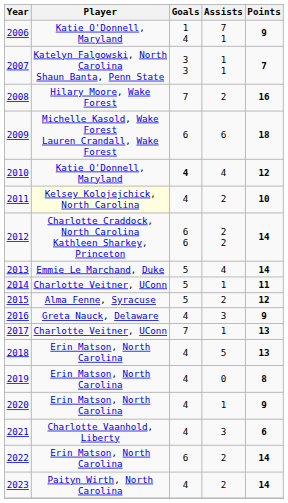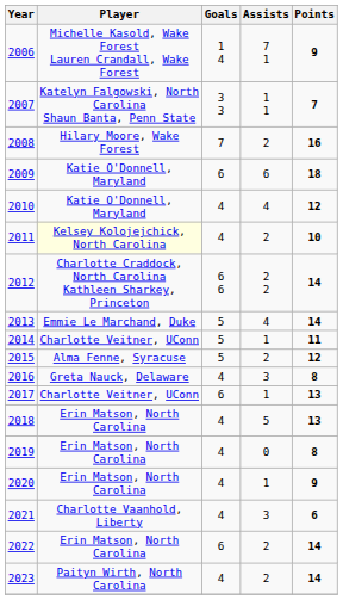 <table class="wikitable sortable" style="font-size:90%; width: 40%; text-align: center;">
 <tr>
 <th>Year</th>
 <th>Player</th>
 <th>Goals</th>
 <th>Assists</th>
 <th>Points</th>
 </tr>
 <tr>
 <td><a href='#'>2006</a></td>
-<td><a href='#'>Katie O'Donnell</a>, <a href='#'>Maryland</a></td>
+<td><a href='#'>Michelle Kasold</a>, <a href='#'>Wake Forest</a><br><a href='#'>Lauren Crandall</a>, <a href='#'>Wake Forest</a></td>
 <td>1<br>4</td>
 <td>7<br>1</td>
 <td><strong>9</strong></td>
 </tr>
 <tr>
 <td><a href='#'>2007</a></td>
 <td><a href='#'>Katelyn Falgowski</a>, <a href='#'>North Carolina</a><br><a href='#'>Shaun Banta</a>, <a href='#'>Penn State</a></td>
 <td>3<br>3</td>
 <td>1<br>1</td>
 <td><strong>7</strong></td>
 </tr>
 <tr>
 <td><a href='#'>2008</a></td>
 <td><a href='#'>Hilary Moore</a>, <a href='#'>Wake Forest</a></td>
 <td>7</td>
 <td>2</td>
 <td><strong>16</strong></td>
 </tr>
 <tr>
 <td><a href='#'>2009</a></td>
-<td><a href='#'>Michelle Kasold</a>, <a href='#'>Wake Forest</a><br><a href='#'>Lauren Crandall</a>, <a href='#'>Wake Forest</a></td>
+<td><a href='#'>Katie O'Donnell</a>, <a href='#'>Maryland</a></td>
 <td>6</td>
 <td>6</td>
 <td><strong>18</strong></td>
 </tr>
 <tr>
 <td><a href='#'>2010</a></td>
 <td><a href='#'>Katie O'Donnell</a>, <a href='#'>Maryland</a></td>
-<td><strong>4</strong></td>
+<td>4</td>
 <td>4</td>
 <td><strong>12</strong></td>
 </tr>
 <tr>
 <td><a href='#'>2011</a></td>
 <td style="background: lightyellow;"><a href='#'>Kelsey Kolojejchick</a>, <a href='#'>North Carolina</a></td>
 <td>4</td>
 <td>2</td>
 <td><strong>10</strong></td>
 </tr>
 <tr>
 <td><a href='#'>2012</a></td>
 <td><a href='#'>Charlotte Craddock</a>, <a href='#'>North Carolina</a><br><a href='#'>Kathleen Sharkey</a>, <a href='#'>Princeton</a></td>
 <td>6<br>6</td>
 <td>2<br>2</td>
 <td><strong>14</strong></td>
 </tr>
 <tr>
 <td><a href='#'>2013</a></td>
 <td><a href='#'>Emmie Le Marchand</a>, <a href='#'>Duke</a></td>
 <td>5</td>
 <td>4</td>
 <td><strong>14</strong></td>
 </tr>
 <tr>
 <td><a href='#'>2014</a></td>
 <td><a href='#'>Charlotte Veitner</a>, <a href='#'>UConn</a></td>
 <td>5</td>
 <td>1</td>
 <td><strong>11</strong></td>
 </tr>
 <tr>
 <td><a href='#'>2015</a></td>
 <td><a href='#'>Alma Fenne</a>, <a href='#'>Syracuse</a></td>
 <td>5</td>
 <td>2</td>
 <td><strong>12</strong></td>
 </tr>
 <tr>
 <td><a href='#'>2016</a></td>
 <td><a href='#'>Greta Nauck</a>, <a href='#'>Delaware</a></td>
 <td>4</td>
 <td>3</td>
-<td><strong>9</strong></td>
+<td><strong>8</strong></td>
 </tr>
 <tr>
 <td><a href='#'>2017</a></td>
 <td><a href='#'>Charlotte Veitner</a>, <a href='#'>UConn</a></td>
-<td>7</td>
+<td>6</td>
 <td>1</td>
 <td><strong>13</strong></td>
 </tr>
 <tr>
 <td><a href='#'>2018</a></td>
 <td><a href='#'>Erin Matson</a>, <a href='#'>North Carolina</a></td>
 <td>4</td>
 <td>5</td>
 <td><strong>13</strong></td>
 </tr>
 <tr>
 <td><a href='#'>2019</a></td>
 <td><a href='#'>Erin Matson</a>, <a href='#'>North Carolina</a></td>
 <td>4</td>
 <td>0</td>
 <td><strong>8</strong></td>
 </tr>
 <tr>
 <td><a href='#'>2020</a></td>
 <td><a href='#'>Erin Matson</a>, <a href='#'>North Carolina</a></td>
 <td>4</td>
 <td>1</td>
 <td><strong>9</strong></td>
 </tr>
 <tr>
 <td><a href='#'>2021</a></td>
 <td><a href='#'>Charlotte Vaanhold</a>, <a href='#'>Liberty</a></td>
 <td>4</td>
 <td>3</td>
 <td><strong>6</strong></td>
 </tr>
 <tr>
 <td><a href='#'>2022</a></td>
 <td><a href='#'>Erin Matson</a>, <a href='#'>North Carolina</a></td>
 <td>6</td>
 <td>2</td>
 <td><strong>14</strong></td>
 </tr>
 <tr>
 <td><a href='#'>2023</a></td>
 <td><a href='#'>Paityn Wirth</a>, <a href='#'>North Carolina</a></td>
 <td>4</td>
 <td>2</td>
 <td><strong>14</strong></td>
 </tr>
 <tr>
 </tr>
 </table>
